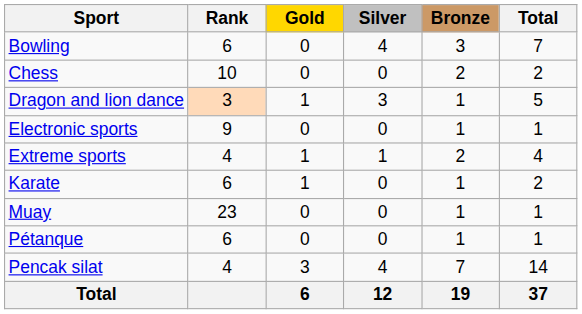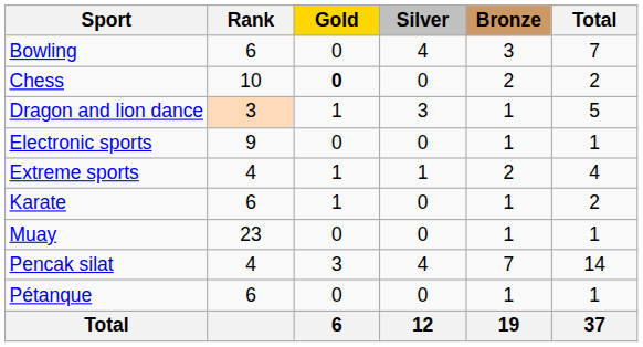 <table class="wikitable sortable" style="margin-top:0em; text-align:center; font-size:100%;">
 <tr>
 <th>Sport</th>
 <th style="width:4em;">Rank</th>
 <th style="background:gold; width:4em;"><strong>Gold</strong></th>
 <th style="background:silver; width:4em;"><strong>Silver</strong></th>
 <th style="background:#cc9966; width:4em;"><strong>Bronze</strong></th>
 <th style="width:4em;">Total</th>
 </tr>
 <tr>
 <td align=left><a href='#'>Bowling</a></td>
 <td>6</td>
 <td>0</td>
 <td>4</td>
 <td>3</td>
 <td>7</td>
 </tr>
 <tr>
 <td align=left><a href='#'>Chess</a></td>
 <td>10</td>
-<td>0</td>
+<td><strong>0</strong></td>
 <td>0</td>
 <td>2</td>
 <td>2</td>
 </tr>
 <tr>
 <td align=left><a href='#'>Dragon and lion dance</a></td>
 <td bgcolor=ffdab9>3</td>
 <td>1</td>
 <td>3</td>
 <td>1</td>
 <td>5</td>
 </tr>
 <tr>
 <td align=left><a href='#'>Electronic sports</a></td>
 <td>9</td>
 <td>0</td>
 <td>0</td>
 <td>1</td>
 <td>1</td>
 </tr>
 <tr>
 <td align=left><a href='#'>Extreme sports</a></td>
 <td>4</td>
 <td>1</td>
 <td>1</td>
 <td>2</td>
 <td>4</td>
 </tr>
 <tr>
 <td align=left><a href='#'>Karate</a></td>
 <td>6</td>
 <td>1</td>
 <td>0</td>
 <td>1</td>
 <td>2</td>
 </tr>
 <tr>
 <td align=left><a href='#'>Muay</a></td>
 <td>23</td>
 <td>0</td>
 <td>0</td>
 <td>1</td>
 <td>1</td>
 </tr>
 <tr>
+<td align=left><a href='#'>Pencak silat</a></td>
+<td>4</td>
+<td>3</td>
+<td>4</td>
+<td>7</td>
+<td>14</td>
+</tr>
+<tr>
 <td align=left><a href='#'>Pétanque</a></td>
 <td>6</td>
 <td>0</td>
 <td>0</td>
 <td>1</td>
 <td>1</td>
-</tr>
-<tr>
-<td align=left><a href='#'>Pencak silat</a></td>
-<td>4</td>
-<td>3</td>
-<td>4</td>
-<td>7</td>
-<td>14</td>
 </tr>
 <tr>
 <th>Total</th>
 <th></th>
 <th>6</th>
 <th>12</th>
 <th>19</th>
 <th>37</th>
 </tr>
 </table>
